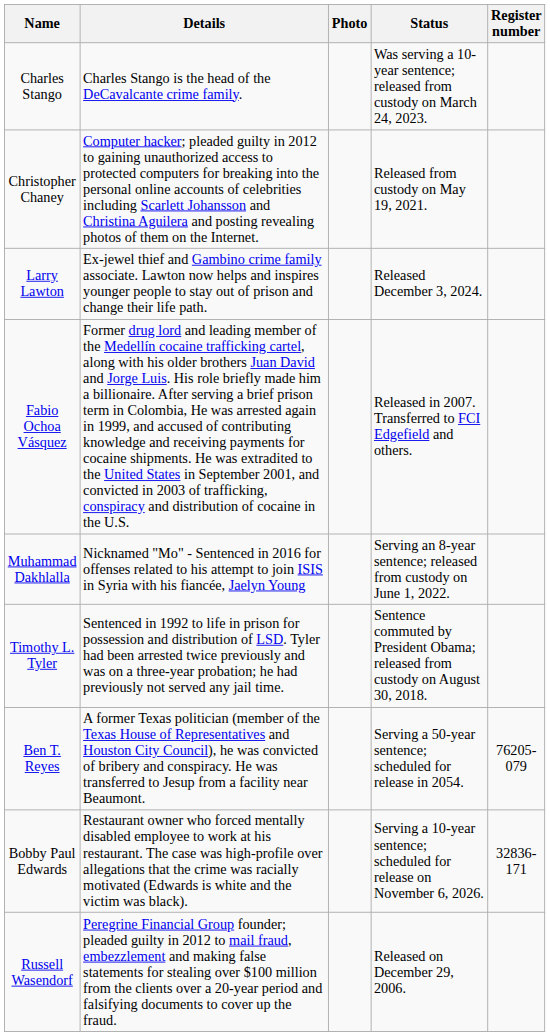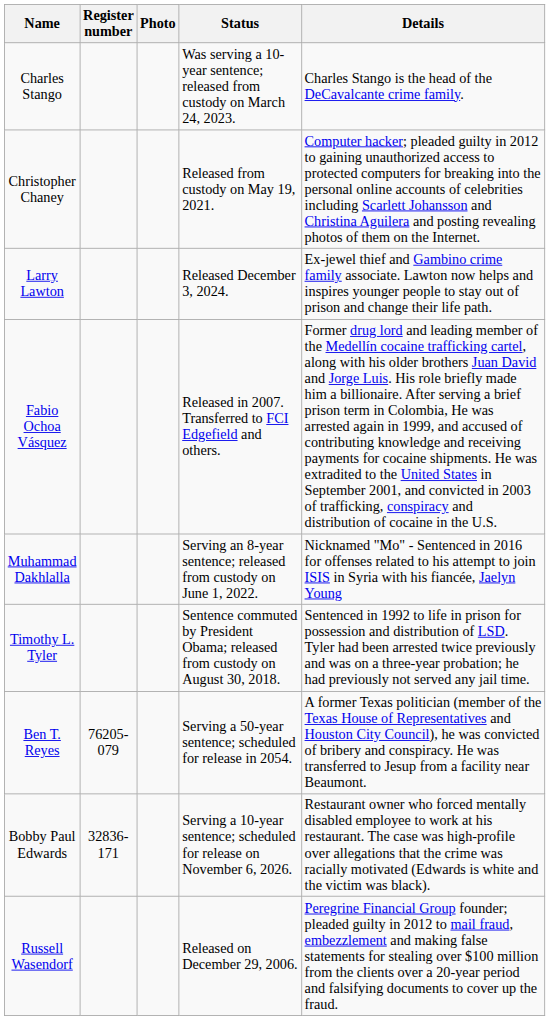 <table class="wikitable sortable">
 <tr>
 <th width=12%>Name</th>
-<th width=54%>Details</th>
+<th width=10%>Register number</th>
 <th width=5%>Photo</th>
 <th width=24%>Status</th>
-<th width=10%>Register number</th>
+<th width=54%>Details</th>
 </tr>
 <tr>
 <td align="center">Charles Stango</td>
-<td>Charles Stango is the head of the <a href='#'>DeCavalcante crime family</a>.</td>
+<td align="Center"></td>
 <td></td>
 <td>Was serving a 10-year sentence; released from custody on March 24, 2023.</td>
-<td align="Center"></td>
+<td>Charles Stango is the head of the <a href='#'>DeCavalcante crime family</a>.</td>
 </tr>
 <tr>
 <td align="center">Christopher Chaney</td>
-<td><a href='#'>Computer hacker</a>; pleaded guilty in 2012 to gaining unauthorized access to protected computers for breaking into the personal online accounts of celebrities including <a href='#'>Scarlett Johansson</a> and <a href='#'>Christina Aguilera</a> and posting revealing photos of them on the Internet.</td>
+<td align="center"></td>
 <td></td>
 <td>Released from custody on May 19, 2021.</td>
-<td align="center"></td>
+<td><a href='#'>Computer hacker</a>; pleaded guilty in 2012 to gaining unauthorized access to protected computers for breaking into the personal online accounts of celebrities including <a href='#'>Scarlett Johansson</a> and <a href='#'>Christina Aguilera</a> and posting revealing photos of them on the Internet.</td>
 </tr>
 <tr>
 <td align="center"><a href='#'>Larry Lawton</a></td>
-<td>Ex-jewel thief and <a href='#'>Gambino crime family</a> associate. Lawton now helps and inspires younger people to stay out of prison and change their life path.</td>
+<td align="center"></td>
 <td></td>
 <td>Released December 3, 2024.</td>
-<td align="center"></td>
+<td>Ex-jewel thief and <a href='#'>Gambino crime family</a> associate. Lawton now helps and inspires younger people to stay out of prison and change their life path.</td>
 </tr>
 <tr>
 <td align="center"><a href='#'>Fabio Ochoa Vásquez</a></td>
-<td>Former <a href='#'>drug lord</a> and leading member of the <a href='#'>Medellín cocaine trafficking cartel</a>, along with his older brothers <a href='#'>Juan David</a> and <a href='#'>Jorge Luis</a>. His role briefly made him a billionaire. After serving a brief prison term in Colombia, He was arrested again in 1999, and accused of contributing knowledge and receiving payments for cocaine shipments.  He was extradited to the <a href='#'>United States</a> in September 2001, and convicted in 2003 of trafficking, <a href='#'>conspiracy</a> and distribution of cocaine in the U.S.</td>
+<td align="center"></td>
 <td></td>
 <td>Released in 2007. Transferred to <a href='#'>FCI Edgefield</a> and others.</td>
-<td align="center"></td>
+<td>Former <a href='#'>drug lord</a> and leading member of the <a href='#'>Medellín cocaine trafficking cartel</a>, along with his older brothers <a href='#'>Juan David</a> and <a href='#'>Jorge Luis</a>. His role briefly made him a billionaire. After serving a brief prison term in Colombia, He was arrested again in 1999, and accused of contributing knowledge and receiving payments for cocaine shipments.  He was extradited to the <a href='#'>United States</a> in September 2001, and convicted in 2003 of trafficking, <a href='#'>conspiracy</a> and distribution of cocaine in the U.S.</td>
 </tr>
 <tr>
 <td align="center"><a href='#'>Muhammad Dakhlalla</a></td>
-<td>Nicknamed "Mo" - Sentenced in 2016 for offenses related to his attempt to join <a href='#'>ISIS</a> in Syria with his fiancée, <a href='#'>Jaelyn Young</a></td>
+<td align="center"></td>
 <td></td>
 <td>Serving an 8-year sentence; released from custody on June 1, 2022.</td>
-<td align="center"></td>
+<td>Nicknamed "Mo" - Sentenced in 2016 for offenses related to his attempt to join <a href='#'>ISIS</a> in Syria with his fiancée, <a href='#'>Jaelyn Young</a></td>
 </tr>
 <tr>
 <td align="center"><a href='#'>Timothy L. Tyler</a></td>
-<td>Sentenced in 1992 to life in prison for possession and distribution of <a href='#'>LSD</a>. Tyler had been arrested twice previously and was on a three-year probation; he had previously not served any jail time.</td>
+<td align="center"></td>
 <td></td>
 <td>Sentence commuted by President Obama;  released from custody on August 30, 2018.</td>
-<td align="center"></td>
+<td>Sentenced in 1992 to life in prison for possession and distribution of <a href='#'>LSD</a>. Tyler had been arrested twice previously and was on a three-year probation; he had previously not served any jail time.</td>
 </tr>
 <tr>
 <td align="center"><a href='#'>Ben T. Reyes</a></td>
-<td>A former Texas politician (member of the <a href='#'>Texas House of Representatives</a> and <a href='#'>Houston City Council</a>), he was convicted of bribery and conspiracy. He was transferred to Jesup from a facility near Beaumont.</td>
+<td align="center">76205-079</td>
 <td></td>
 <td>Serving a 50-year sentence; scheduled for release in 2054.</td>
-<td align="center">76205-079</td>
+<td>A former Texas politician (member of the <a href='#'>Texas House of Representatives</a> and <a href='#'>Houston City Council</a>), he was convicted of bribery and conspiracy. He was transferred to Jesup from a facility near Beaumont.</td>
 </tr>
 <tr>
 <td align="center">Bobby Paul Edwards</td>
-<td>Restaurant owner who forced mentally disabled employee to work at his restaurant. The case was high-profile over allegations that the crime was racially motivated (Edwards is white and the victim was black).</td>
+<td align="center">32836-171</td>
 <td></td>
 <td>Serving a 10-year sentence; scheduled for release on November 6, 2026.</td>
-<td align="center">32836-171</td>
+<td>Restaurant owner who forced mentally disabled employee to work at his restaurant. The case was high-profile over allegations that the crime was racially motivated (Edwards is white and the victim was black).</td>
 </tr>
 <tr>
 <td align="center"><a href='#'>Russell Wasendorf</a></td>
-<td><a href='#'>Peregrine Financial Group</a> founder; pleaded guilty in 2012 to <a href='#'>mail fraud</a>, <a href='#'>embezzlement</a> and making false statements for stealing over $100 million from the clients over a 20-year period and falsifying documents to cover up the fraud.</td>
+<td align="center"></td>
 <td></td>
 <td>Released on December 29, 2006.</td>
-<td align="center"></td>
+<td><a href='#'>Peregrine Financial Group</a> founder; pleaded guilty in 2012 to <a href='#'>mail fraud</a>, <a href='#'>embezzlement</a> and making false statements for stealing over $100 million from the clients over a 20-year period and falsifying documents to cover up the fraud.</td>
 </tr>
 </table>
